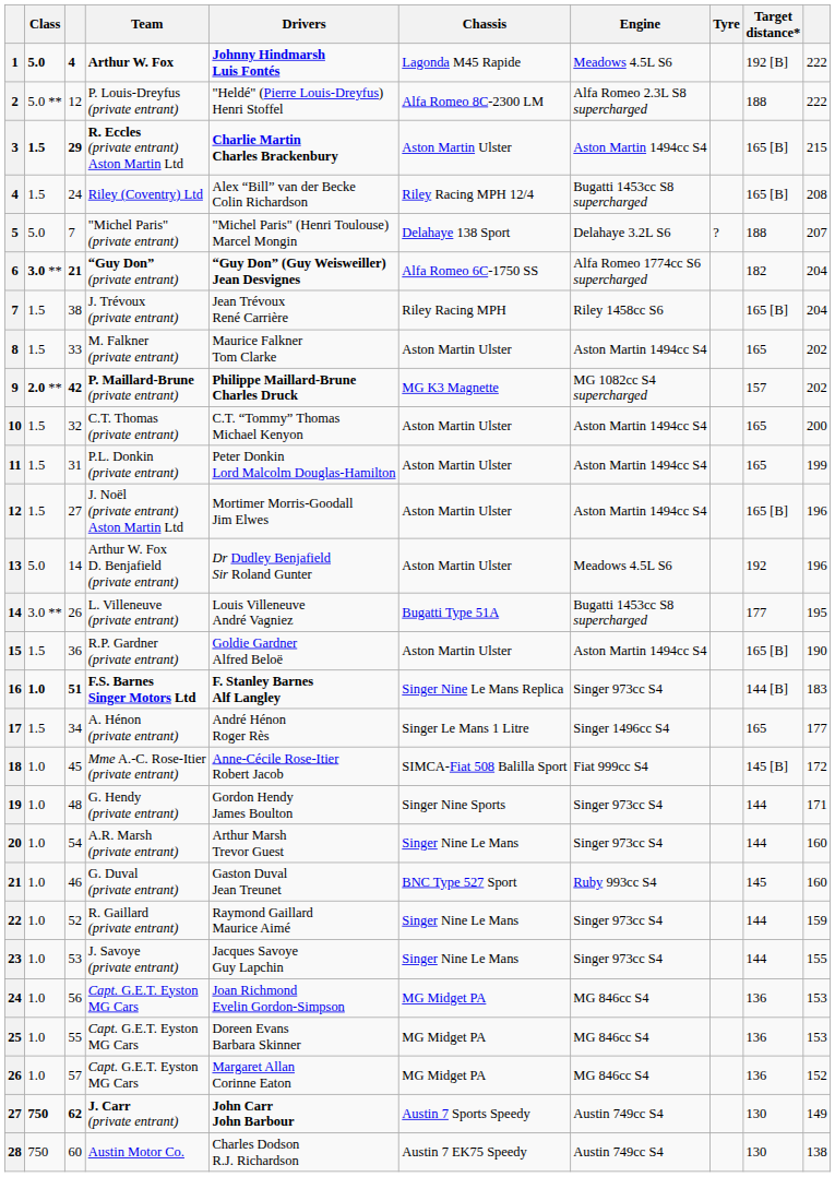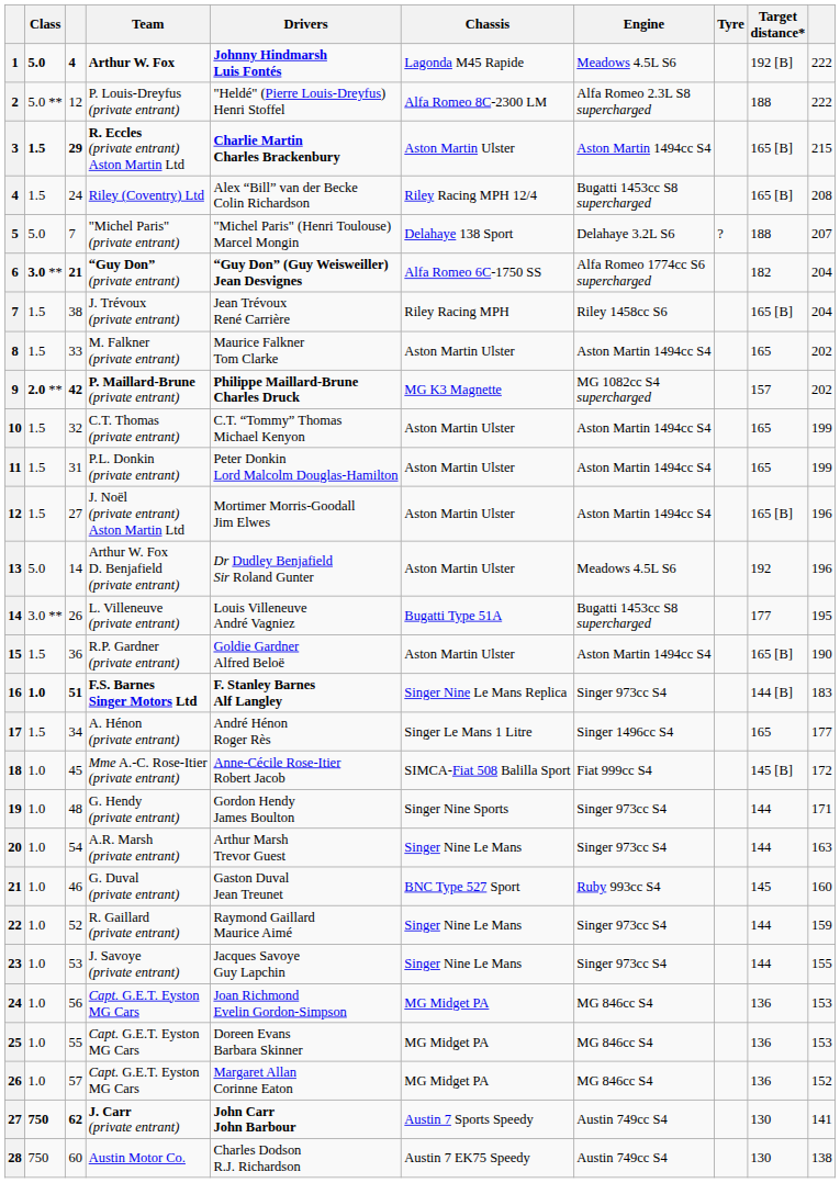 <table class="wikitable" style="font-size: 95%;">
 <tr>
 <th></th>
 <th>Class</th>
 <th></th>
 <th>Team</th>
 <th>Drivers</th>
 <th>Chassis</th>
 <th>Engine</th>
 <th>Tyre</th>
 <th>Target<br>distance*</th>
 <th></th>
 </tr>
 <tr>
 <th><strong>1</strong></th>
 <td><strong>5.0</strong></td>
 <td><strong>4</strong></td>
 <td><strong> Arthur W. Fox</strong></td>
 <td><strong> <a href='#'>Johnny Hindmarsh</a><br> <a href='#'>Luis Fontés</a> </strong></td>
 <td><a href='#'>Lagonda</a> M45 Rapide</td>
 <td><a href='#'>Meadows</a> 4.5L S6</td>
 <td></td>
 <td>192 [B]</td>
 <td>222</td>
 </tr>
 <tr>
 <th>2</th>
 <td>5.0 **</td>
 <td>12</td>
 <td> P. Louis-Dreyfus<br><em>(private entrant)</em></td>
 <td> "Heldé" (<a href='#'>Pierre Louis-Dreyfus</a>) <br> Henri Stoffel</td>
 <td><a href='#'>Alfa Romeo 8C</a>-2300 LM</td>
 <td>Alfa Romeo 2.3L S8<br><em>supercharged</em></td>
 <td></td>
 <td>188</td>
 <td>222</td>
 </tr>
 <tr>
 <th><strong>3</strong></th>
 <td><strong>1.5</strong></td>
 <td><strong>29</strong></td>
 <td><strong> R. Eccles</strong><br><em>(private entrant)</em> <br> <a href='#'>Aston Martin</a> Ltd</td>
 <td><strong> <a href='#'>Charlie Martin</a><br> Charles Brackenbury</strong></td>
 <td><a href='#'>Aston Martin</a> Ulster</td>
 <td><a href='#'>Aston Martin</a> 1494cc S4</td>
 <td></td>
 <td>165 [B]</td>
 <td>215</td>
 </tr>
 <tr>
 <th>4</th>
 <td>1.5</td>
 <td>24</td>
 <td> <a href='#'>Riley (Coventry) Ltd</a></td>
 <td> Alex “Bill” van der Becke<br> Colin Richardson</td>
 <td><a href='#'>Riley</a> Racing MPH 12/4</td>
 <td>Bugatti 1453cc S8<br><em>supercharged</em></td>
 <td></td>
 <td>165 [B]</td>
 <td>208</td>
 </tr>
 <tr>
 <th>5</th>
 <td>5.0</td>
 <td>7</td>
 <td> "Michel Paris" <br><em>(private entrant)</em></td>
 <td> "Michel Paris" (Henri Toulouse)<br> Marcel Mongin</td>
 <td><a href='#'>Delahaye</a> 138 Sport</td>
 <td>Delahaye 3.2L S6</td>
 <td>?</td>
 <td>188</td>
 <td>207</td>
 </tr>
 <tr>
 <th><strong>6</strong></th>
 <td><strong>3.0</strong> **</td>
 <td><strong>21</strong></td>
 <td><strong> “Guy Don” </strong><br><em>(private entrant)</em></td>
 <td><strong> “Guy Don” (Guy Weisweiller)<br> Jean Desvignes</strong></td>
 <td><a href='#'>Alfa Romeo 6C</a>-1750 SS</td>
 <td>Alfa Romeo 1774cc S6 <br><em>supercharged</em></td>
 <td></td>
 <td>182</td>
 <td>204</td>
 </tr>
 <tr>
 <th>7</th>
 <td>1.5</td>
 <td>38</td>
 <td> J. Trévoux<br><em>(private entrant)</em></td>
 <td> Jean Trévoux<br> René Carrière</td>
 <td>Riley Racing MPH</td>
 <td>Riley 1458cc S6</td>
 <td></td>
 <td>165 [B]</td>
 <td>204</td>
 </tr>
 <tr>
 <th>8</th>
 <td>1.5</td>
 <td>33</td>
 <td> M. Falkner<br><em>(private entrant)</em></td>
 <td> Maurice Falkner<br> Tom Clarke</td>
 <td>Aston Martin Ulster</td>
 <td>Aston Martin 1494cc S4</td>
 <td></td>
 <td>165</td>
 <td>202</td>
 </tr>
 <tr>
 <th><strong>9</strong></th>
 <td><strong>2.0</strong> **</td>
 <td><strong>42</strong></td>
 <td><strong> P. Maillard-Brune</strong><br><em>(private entrant)</em></td>
 <td><strong> Philippe Maillard-Brune<br> Charles Druck</strong></td>
 <td><a href='#'>MG K3 Magnette</a></td>
 <td>MG 1082cc S4<br><em>supercharged</em></td>
 <td></td>
 <td>157</td>
 <td>202</td>
 </tr>
 <tr>
 <th>10</th>
 <td>1.5</td>
 <td>32</td>
 <td> C.T. Thomas<br><em>(private entrant)</em></td>
 <td> C.T. “Tommy” Thomas<br> Michael Kenyon</td>
 <td>Aston Martin Ulster</td>
 <td>Aston Martin 1494cc S4</td>
 <td></td>
 <td>165</td>
-<td>200</td>
+<td>199</td>
 </tr>
 <tr>
 <th>11</th>
 <td>1.5</td>
 <td>31</td>
 <td> P.L. Donkin<br><em>(private entrant)</em></td>
 <td> Peter Donkin<br> <a href='#'>Lord Malcolm Douglas-Hamilton</a></td>
 <td>Aston Martin Ulster</td>
 <td>Aston Martin 1494cc S4</td>
 <td></td>
 <td>165</td>
 <td>199</td>
 </tr>
 <tr>
 <th>12</th>
 <td>1.5</td>
 <td>27</td>
 <td> J. Noël<br><em>(private entrant)</em><br> <a href='#'>Aston Martin</a> Ltd</td>
 <td> Mortimer Morris-Goodall<br> Jim Elwes</td>
 <td>Aston Martin Ulster</td>
 <td>Aston Martin 1494cc S4</td>
 <td></td>
 <td>165 [B]</td>
 <td>196</td>
 </tr>
 <tr>
 <th>13</th>
 <td>5.0</td>
 <td>14</td>
 <td> Arthur W. Fox<br> D. Benjafield<br><em>(private entrant)</em></td>
 <td> <em>Dr</em> <a href='#'>Dudley Benjafield</a><br> <em>Sir</em> Roland Gunter</td>
 <td>Aston Martin Ulster</td>
 <td>Meadows 4.5L S6</td>
 <td></td>
 <td>192</td>
 <td>196</td>
 </tr>
 <tr>
 <th>14</th>
 <td>3.0 **</td>
 <td>26</td>
 <td> L. Villeneuve<br><em>(private entrant)</em></td>
 <td> Louis Villeneuve<br> André Vagniez</td>
 <td><a href='#'>Bugatti Type 51A</a></td>
 <td>Bugatti 1453cc S8<br><em>supercharged</em></td>
 <td></td>
 <td>177</td>
 <td>195</td>
 </tr>
 <tr>
 <th>15</th>
 <td>1.5</td>
 <td>36</td>
 <td> R.P. Gardner<br><em>(private entrant)</em></td>
 <td> <a href='#'>Goldie Gardner</a><br> Alfred Beloë</td>
 <td>Aston Martin Ulster</td>
 <td>Aston Martin 1494cc S4</td>
 <td></td>
 <td>165 [B]</td>
 <td>190</td>
 </tr>
 <tr>
 <th><strong>16</strong></th>
 <td><strong>1.0</strong></td>
 <td><strong>51</strong></td>
 <td><strong> F.S. Barnes<br> <a href='#'>Singer Motors</a> Ltd</strong></td>
 <td><strong> F. Stanley Barnes<br> Alf Langley</strong></td>
 <td><a href='#'>Singer Nine</a> Le Mans Replica</td>
 <td>Singer 973cc S4</td>
 <td></td>
 <td>144 [B]</td>
 <td>183</td>
 </tr>
 <tr>
 <th>17</th>
 <td>1.5</td>
 <td>34</td>
 <td> A. Hénon<br><em>(private entrant)</em></td>
 <td> André Hénon<br> Roger Rès</td>
 <td>Singer Le Mans 1 Litre</td>
 <td>Singer 1496cc S4</td>
 <td></td>
 <td>165</td>
 <td>177</td>
 </tr>
 <tr>
 <th>18</th>
 <td>1.0</td>
 <td>45</td>
 <td> <em>Mme</em> A.-C. Rose-Itier<br><em>(private entrant)</em></td>
 <td> <a href='#'>Anne-Cécile Rose-Itier</a><br> Robert Jacob</td>
 <td>SIMCA-<a href='#'>Fiat 508</a> Balilla Sport</td>
 <td>Fiat 999cc S4</td>
 <td></td>
 <td>145 [B]</td>
 <td>172</td>
 </tr>
 <tr>
 <th>19</th>
 <td>1.0</td>
 <td>48</td>
 <td> G. Hendy<br><em>(private entrant)</em></td>
 <td> Gordon Hendy<br> James Boulton</td>
 <td>Singer Nine Sports</td>
 <td>Singer 973cc S4</td>
 <td></td>
 <td>144</td>
 <td>171</td>
 </tr>
 <tr>
 <th>20</th>
 <td>1.0</td>
 <td>54</td>
 <td> A.R. Marsh<br><em>(private entrant)</em></td>
 <td> Arthur Marsh<br> Trevor Guest</td>
 <td><a href='#'>Singer</a> Nine Le Mans</td>
 <td>Singer 973cc S4</td>
 <td></td>
 <td>144</td>
-<td>160</td>
+<td>163</td>
 </tr>
 <tr>
 <th>21</th>
 <td>1.0</td>
 <td>46</td>
 <td> G. Duval<br><em>(private entrant)</em></td>
 <td> Gaston Duval<br> Jean Treunet</td>
 <td><a href='#'>BNC Type 527</a> Sport</td>
 <td><a href='#'>Ruby</a> 993cc S4</td>
 <td></td>
 <td>145</td>
 <td>160</td>
 </tr>
 <tr>
 <th>22</th>
 <td>1.0</td>
 <td>52</td>
 <td> R. Gaillard<br><em>(private entrant)</em></td>
 <td> Raymond Gaillard<br> Maurice Aimé</td>
 <td><a href='#'>Singer</a> Nine Le Mans</td>
 <td>Singer 973cc S4</td>
 <td></td>
 <td>144</td>
 <td>159</td>
 </tr>
 <tr>
 <th>23</th>
 <td>1.0</td>
 <td>53</td>
 <td> J. Savoye<br><em>(private entrant)</em></td>
 <td> Jacques Savoye <br> Guy Lapchin</td>
 <td><a href='#'>Singer</a> Nine Le Mans</td>
 <td>Singer 973cc S4</td>
 <td></td>
 <td>144</td>
 <td>155</td>
 </tr>
 <tr>
 <th>24</th>
 <td>1.0</td>
 <td>56</td>
 <td> <a href='#'><em>Capt.</em> G.E.T. Eyston</a><br> <a href='#'>MG Cars</a></td>
 <td> <a href='#'>Joan Richmond</a><br> <a href='#'>Evelin Gordon-Simpson</a></td>
 <td><a href='#'>MG Midget PA</a></td>
 <td>MG 846cc S4</td>
 <td></td>
 <td>136</td>
 <td>153</td>
 </tr>
 <tr>
 <th>25</th>
 <td>1.0</td>
 <td>55</td>
 <td> <em>Capt.</em> G.E.T. Eyston<br> MG Cars</td>
 <td> Doreen Evans<br> Barbara Skinner</td>
 <td>MG Midget PA</td>
 <td>MG 846cc S4</td>
 <td></td>
 <td>136</td>
 <td>153</td>
 </tr>
 <tr>
 <th>26</th>
 <td>1.0</td>
 <td>57</td>
 <td> <em>Capt.</em> G.E.T. Eyston<br> MG Cars</td>
 <td> <a href='#'>Margaret Allan</a><br> Corinne Eaton</td>
 <td>MG Midget PA</td>
 <td>MG 846cc S4</td>
 <td></td>
 <td>136</td>
 <td>152</td>
 </tr>
 <tr>
 <th><strong>27</strong></th>
 <td><strong>750</strong></td>
 <td><strong>62</strong></td>
 <td><strong> J. Carr</strong><br><em>(private entrant)</em></td>
 <td><strong> John Carr<br> John Barbour</strong></td>
 <td><a href='#'>Austin 7</a> Sports Speedy</td>
 <td>Austin 749cc S4</td>
 <td></td>
 <td>130</td>
-<td>149</td>
+<td>141</td>
 </tr>
 <tr>
 <th>28</th>
 <td>750</td>
 <td>60</td>
 <td> <a href='#'>Austin Motor Co.</a></td>
 <td> Charles Dodson<br> R.J. Richardson</td>
 <td>Austin 7 EK75 Speedy</td>
 <td>Austin 749cc S4</td>
 <td></td>
 <td>130</td>
 <td>138</td>
 </tr>
 </table>
